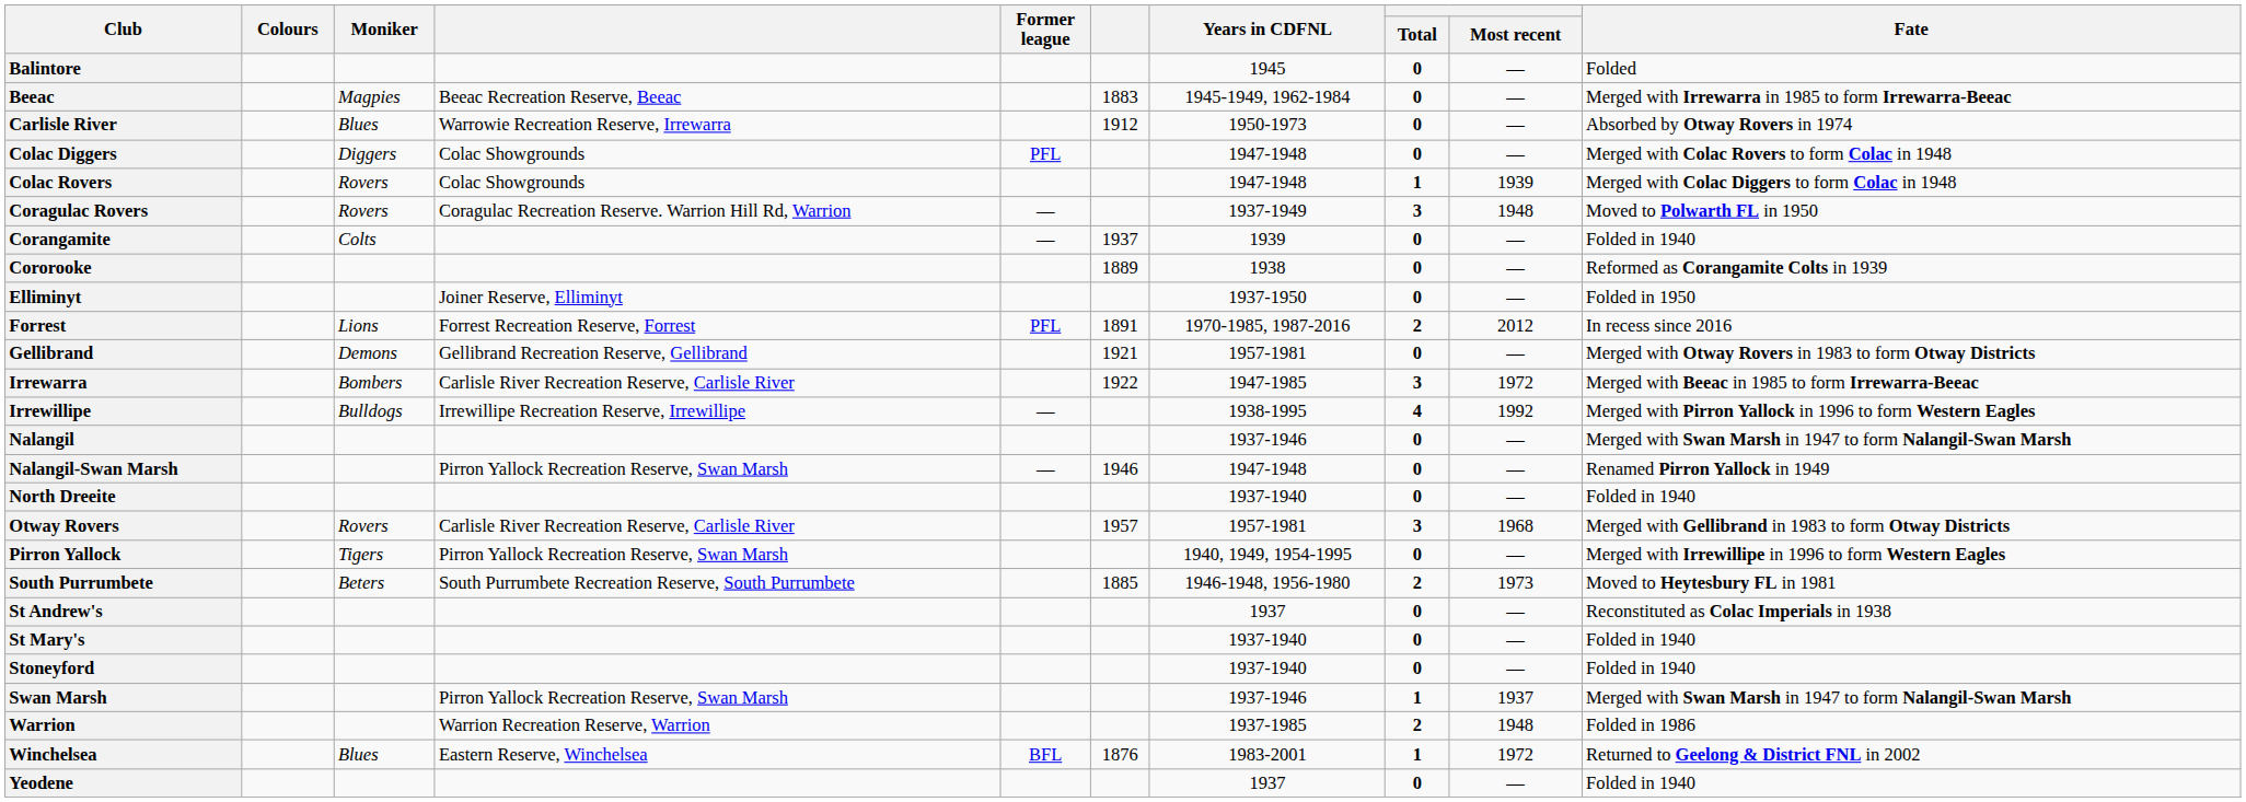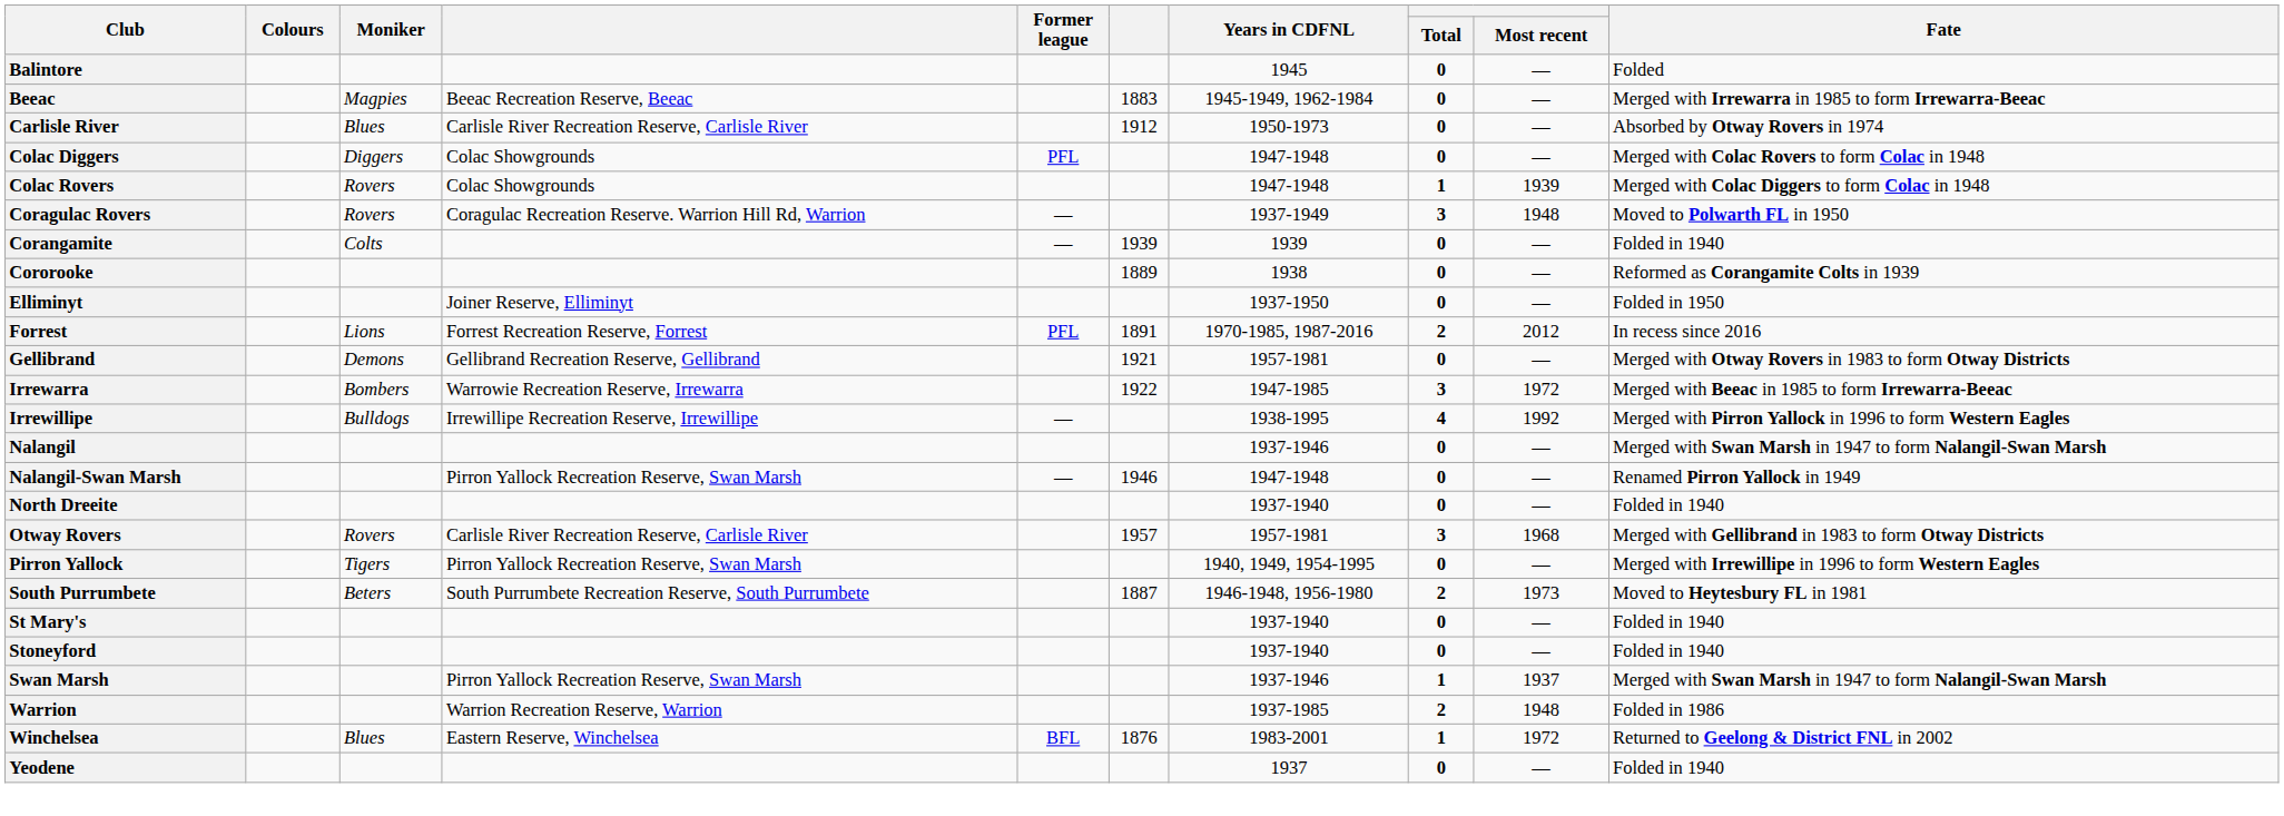 <table class="wikitable sortable" style="text-align:center; width:100%">
 <tr>
 <th rowspan="2">Club</th>
 <th rowspan="2" class="unsortable">Colours</th>
 <th rowspan="2">Moniker</th>
 <th rowspan="2"></th>
 <th rowspan="2" class="unsortable">Former<br>league</th>
 <th rowspan="2"></th>
 <th rowspan="2" class="unsortable">Years in CDFNL</th>
 <th colspan="2"></th>
 <th rowspan="2">Fate</th>
 </tr>
 <tr>
 <th data-sort-type="number">Total</th>
 <th>Most recent</th>
 </tr>
 <tr>
 <th style="text-align:left">Balintore</th>
 <td></td>
 <td align="left"></td>
 <td align="left"></td>
 <td></td>
 <td></td>
 <td>1945</td>
 <td><strong>0</strong></td>
 <td>—</td>
 <td align="left">Folded</td>
 </tr>
 <tr>
 <th style="text-align:left">Beeac</th>
 <td></td>
 <td align="left"><em>Magpies</em></td>
 <td align="left">Beeac Recreation Reserve, <a href='#'>Beeac</a></td>
 <td></td>
 <td>1883</td>
 <td>1945-1949, 1962-1984</td>
 <td><strong>0</strong></td>
 <td>—</td>
 <td align="left">Merged with <strong>Irrewarra</strong> in 1985 to form <strong>Irrewarra-Beeac</strong></td>
 </tr>
 <tr>
 <th style="text-align:left">Carlisle River</th>
 <td></td>
 <td align="left"><em>Blues</em></td>
-<td align="left">Warrowie Recreation Reserve, <a href='#'>Irrewarra</a></td>
+<td align="left">Carlisle River Recreation Reserve, <a href='#'>Carlisle River</a></td>
 <td></td>
 <td>1912</td>
 <td>1950-1973</td>
 <td><strong>0</strong></td>
 <td>—</td>
 <td align="left">Absorbed by <strong>Otway Rovers</strong> in 1974</td>
 </tr>
 <tr>
 <th style="text-align:left">Colac Diggers</th>
 <td></td>
 <td align="left"><em>Diggers</em></td>
 <td align="left">Colac Showgrounds</td>
 <td><a href='#'>PFL</a></td>
 <td></td>
 <td>1947-1948</td>
 <td><strong>0</strong></td>
 <td>—</td>
 <td align="left">Merged with <strong>Colac Rovers</strong> to form <a href='#'><strong>Colac</strong></a> in 1948</td>
 </tr>
 <tr>
 <th style="text-align:left">Colac Rovers</th>
 <td></td>
 <td align="left"><em>Rovers</em></td>
 <td align="left">Colac Showgrounds</td>
 <td></td>
 <td></td>
 <td>1947-1948</td>
 <td><strong>1</strong></td>
 <td>1939</td>
 <td align="left">Merged with <strong>Colac Diggers</strong> to form <a href='#'><strong>Colac</strong></a> in 1948</td>
 </tr>
 <tr>
 <th style="text-align:left">Coragulac Rovers</th>
 <td></td>
 <td align="left"><em>Rovers</em></td>
 <td align="left">Coragulac Recreation Reserve. Warrion Hill Rd, <a href='#'>Warrion</a></td>
 <td>—</td>
 <td></td>
 <td>1937-1949</td>
 <td><strong>3</strong></td>
 <td>1948</td>
 <td align="left">Moved to <a href='#'><strong>Polwarth FL</strong></a> in 1950</td>
 </tr>
 <tr>
 <th style="text-align:left">Corangamite</th>
 <td></td>
 <td align="left"><em>Colts</em></td>
 <td align="left"></td>
 <td>—</td>
-<td>1937</td>
+<td>1939</td>
 <td>1939</td>
 <td><strong>0</strong></td>
 <td>—</td>
 <td align="left">Folded in 1940</td>
 </tr>
 <tr>
 <th style="text-align:left">Cororooke</th>
 <td></td>
 <td align="left"></td>
 <td align="left"></td>
 <td></td>
 <td>1889</td>
 <td>1938</td>
 <td><strong>0</strong></td>
 <td>—</td>
 <td align="left">Reformed as <strong>Corangamite Colts</strong> in 1939</td>
 </tr>
 <tr>
 <th style="text-align:left">Elliminyt</th>
 <td></td>
 <td align="left"></td>
 <td align="left">Joiner Reserve, <a href='#'>Elliminyt</a></td>
 <td></td>
 <td></td>
 <td>1937-1950</td>
 <td><strong>0</strong></td>
 <td>—</td>
 <td align="left">Folded in 1950</td>
 </tr>
 <tr>
 <th style="text-align:left">Forrest</th>
 <td></td>
 <td align="left"><em>Lions</em></td>
 <td align="left">Forrest Recreation Reserve, <a href='#'>Forrest</a></td>
 <td><a href='#'>PFL</a></td>
 <td>1891</td>
 <td>1970-1985, 1987-2016</td>
 <td><strong>2</strong></td>
 <td>2012</td>
 <td align="left">In recess since 2016</td>
 </tr>
 <tr>
 <th style="text-align:left">Gellibrand</th>
 <td></td>
 <td align="left"><em>Demons</em></td>
 <td align="left">Gellibrand Recreation Reserve, <a href='#'>Gellibrand</a></td>
 <td></td>
 <td>1921</td>
 <td>1957-1981</td>
 <td><strong>0</strong></td>
 <td>—</td>
 <td align="left">Merged with <strong>Otway Rovers</strong> in 1983 to form <strong>Otway Districts</strong></td>
 </tr>
 <tr>
 <th style="text-align:left">Irrewarra</th>
 <td></td>
 <td align="left"><em>Bombers</em></td>
-<td align="left">Carlisle River Recreation Reserve, <a href='#'>Carlisle River</a></td>
+<td align="left">Warrowie Recreation Reserve, <a href='#'>Irrewarra</a></td>
 <td></td>
 <td>1922</td>
 <td>1947-1985</td>
 <td><strong>3</strong></td>
 <td>1972</td>
 <td align="left">Merged with <strong>Beeac</strong> in 1985 to form <strong>Irrewarra-Beeac</strong></td>
 </tr>
 <tr>
 <th style="text-align:left">Irrewillipe</th>
 <td></td>
 <td align="left"><em>Bulldogs</em></td>
 <td align="left">Irrewillipe Recreation Reserve, <a href='#'>Irrewillipe</a></td>
 <td>—</td>
 <td></td>
 <td>1938-1995</td>
 <td><strong>4</strong></td>
 <td>1992</td>
 <td align="left">Merged with <strong>Pirron Yallock</strong> in 1996 to form <strong>Western Eagles</strong></td>
 </tr>
 <tr>
 <th style="text-align:left">Nalangil</th>
 <td></td>
 <td align="left"></td>
 <td align="left"></td>
 <td></td>
 <td></td>
 <td>1937-1946</td>
 <td><strong>0</strong></td>
 <td>—</td>
 <td align="left">Merged with <strong>Swan Marsh</strong> in 1947 to form <strong>Nalangil-Swan Marsh</strong></td>
 </tr>
 <tr>
 <th style="text-align:left">Nalangil-Swan Marsh</th>
 <td></td>
 <td align="left"></td>
 <td align="left">Pirron Yallock Recreation Reserve, <a href='#'>Swan Marsh</a></td>
 <td>—</td>
 <td>1946</td>
 <td>1947-1948</td>
 <td><strong>0</strong></td>
 <td>—</td>
 <td align="left">Renamed <strong>Pirron Yallock</strong> in 1949</td>
 </tr>
 <tr>
 <th style="text-align:left">North Dreeite</th>
 <td></td>
 <td align="left"></td>
 <td align="left"></td>
 <td></td>
 <td> </td>
 <td>1937-1940</td>
 <td><strong>0</strong></td>
 <td>—</td>
 <td align="left">Folded in 1940</td>
 </tr>
 <tr>
 <th style="text-align:left">Otway Rovers</th>
 <td></td>
 <td align="left"><em>Rovers</em></td>
 <td align="left">Carlisle River Recreation Reserve, <a href='#'>Carlisle River</a></td>
 <td></td>
 <td>1957</td>
 <td>1957-1981</td>
 <td><strong>3</strong></td>
 <td>1968</td>
 <td align="left">Merged with <strong>Gellibrand</strong> in 1983 to form <strong>Otway Districts</strong></td>
 </tr>
 <tr>
 <th style="text-align:left">Pirron Yallock</th>
 <td></td>
 <td align="left"><em>Tigers</em></td>
 <td align="left">Pirron Yallock Recreation Reserve, <a href='#'>Swan Marsh</a></td>
 <td></td>
 <td> </td>
 <td>1940, 1949, 1954-1995</td>
 <td><strong>0</strong></td>
 <td>—</td>
 <td align="left">Merged with <strong>Irrewillipe</strong> in 1996 to form <strong>Western Eagles</strong></td>
 </tr>
 <tr>
 <th style="text-align:left">South Purrumbete</th>
 <td></td>
 <td align="left"><em>Beters</em></td>
 <td align="left">South Purrumbete Recreation Reserve, <a href='#'>South Purrumbete</a></td>
 <td></td>
-<td>1885</td>
+<td>1887</td>
 <td>1946-1948, 1956-1980</td>
 <td><strong>2</strong></td>
 <td>1973</td>
 <td align="left">Moved to <strong>Heytesbury FL</strong> in 1981</td>
-</tr>
-<tr>
-<th style="text-align:left">St Andrew's</th>
-<td></td>
-<td align="left"></td>
-<td align="left"></td>
-<td></td>
-<td></td>
-<td>1937</td>
-<td><strong>0</strong></td>
-<td>—</td>
-<td align="left">Reconstituted as <strong>Colac Imperials</strong> in 1938</td>
 </tr>
 <tr>
 <th style="text-align:left">St Mary's</th>
 <td></td>
 <td align="left"></td>
 <td align="left"></td>
 <td></td>
 <td></td>
 <td>1937-1940</td>
 <td><strong>0</strong></td>
 <td>—</td>
 <td align="left">Folded in 1940</td>
 </tr>
 <tr>
 <th style="text-align:left">Stoneyford</th>
 <td></td>
 <td align="left"></td>
 <td align="left"></td>
 <td></td>
 <td></td>
 <td>1937-1940</td>
 <td><strong>0</strong></td>
 <td>—</td>
 <td align="left">Folded in 1940</td>
 </tr>
 <tr>
 <th style="text-align:left">Swan Marsh</th>
 <td></td>
 <td align="left"></td>
 <td align="left">Pirron Yallock Recreation Reserve, <a href='#'>Swan Marsh</a></td>
 <td></td>
 <td></td>
 <td>1937-1946</td>
 <td><strong>1</strong></td>
 <td>1937</td>
 <td align="left">Merged with <strong>Swan Marsh</strong> in 1947 to form <strong>Nalangil-Swan Marsh</strong></td>
 </tr>
 <tr>
 <th style="text-align:left">Warrion</th>
 <td></td>
 <td align="left"></td>
 <td align="left">Warrion Recreation Reserve, <a href='#'>Warrion</a></td>
 <td></td>
 <td></td>
 <td>1937-1985</td>
 <td><strong>2</strong></td>
 <td>1948</td>
 <td align="left">Folded in 1986</td>
 </tr>
 <tr>
 <th style="text-align:left">Winchelsea</th>
 <td></td>
 <td align="left"><em>Blues</em></td>
 <td align="left">Eastern Reserve, <a href='#'>Winchelsea</a></td>
 <td><a href='#'>BFL</a></td>
 <td>1876</td>
 <td>1983-2001</td>
 <td><strong>1</strong></td>
 <td>1972</td>
 <td align="left">Returned to <a href='#'><strong>Geelong & District FNL</strong></a> in 2002</td>
 </tr>
 <tr>
 <th style="text-align:left">Yeodene</th>
 <td></td>
 <td align="left"></td>
 <td align="left"></td>
 <td></td>
 <td></td>
 <td>1937</td>
 <td><strong>0</strong></td>
 <td>—</td>
 <td align="left">Folded in 1940</td>
 </tr>
 </table>
